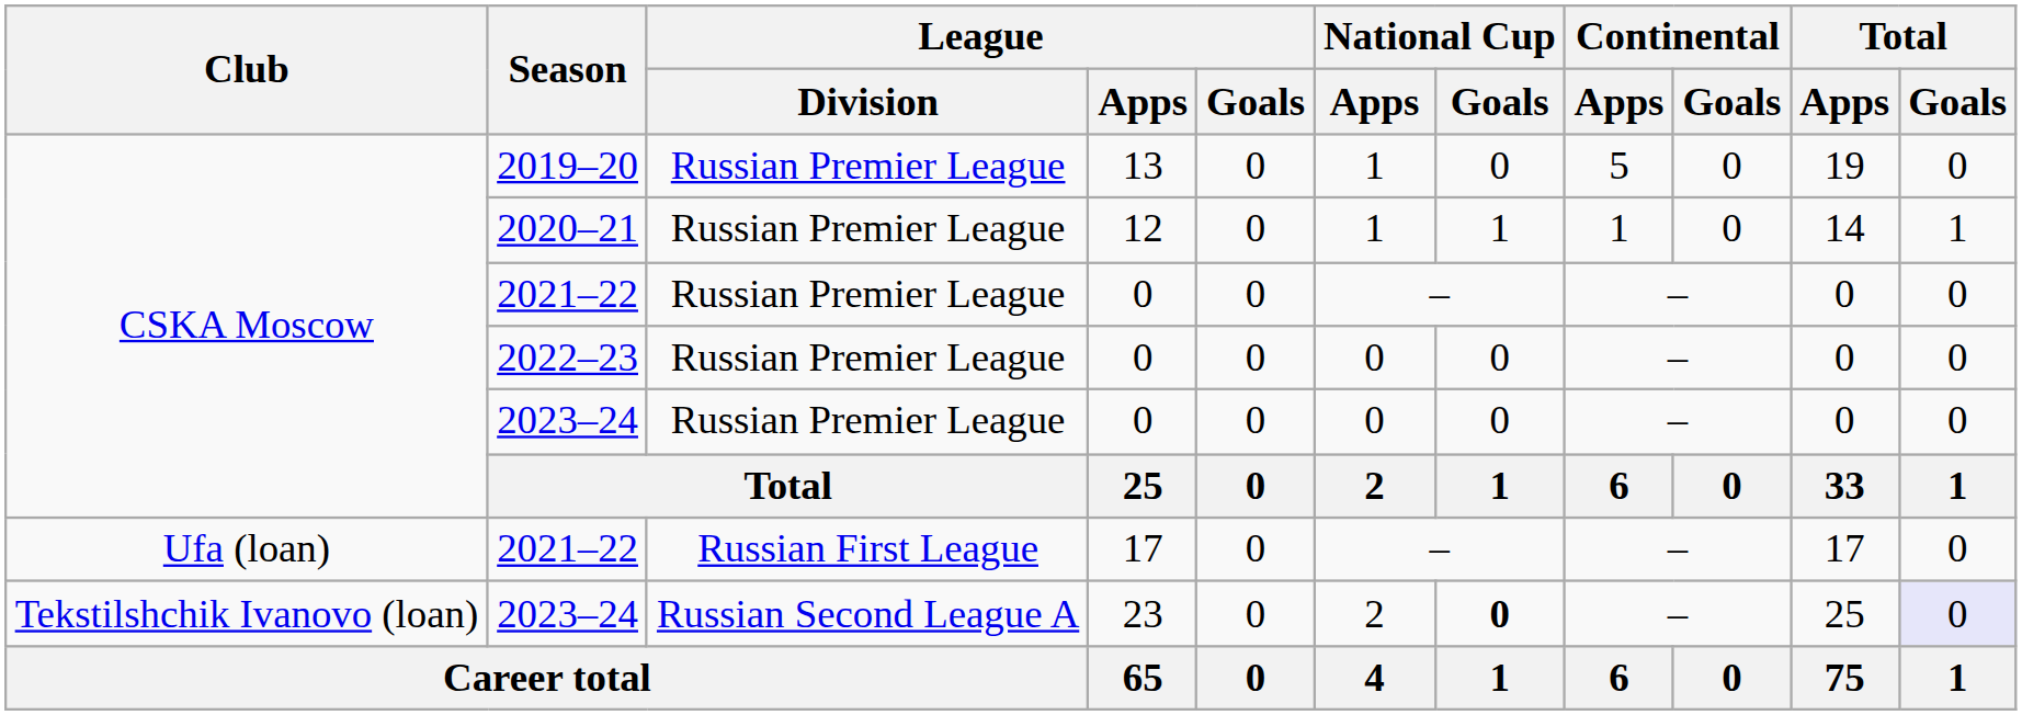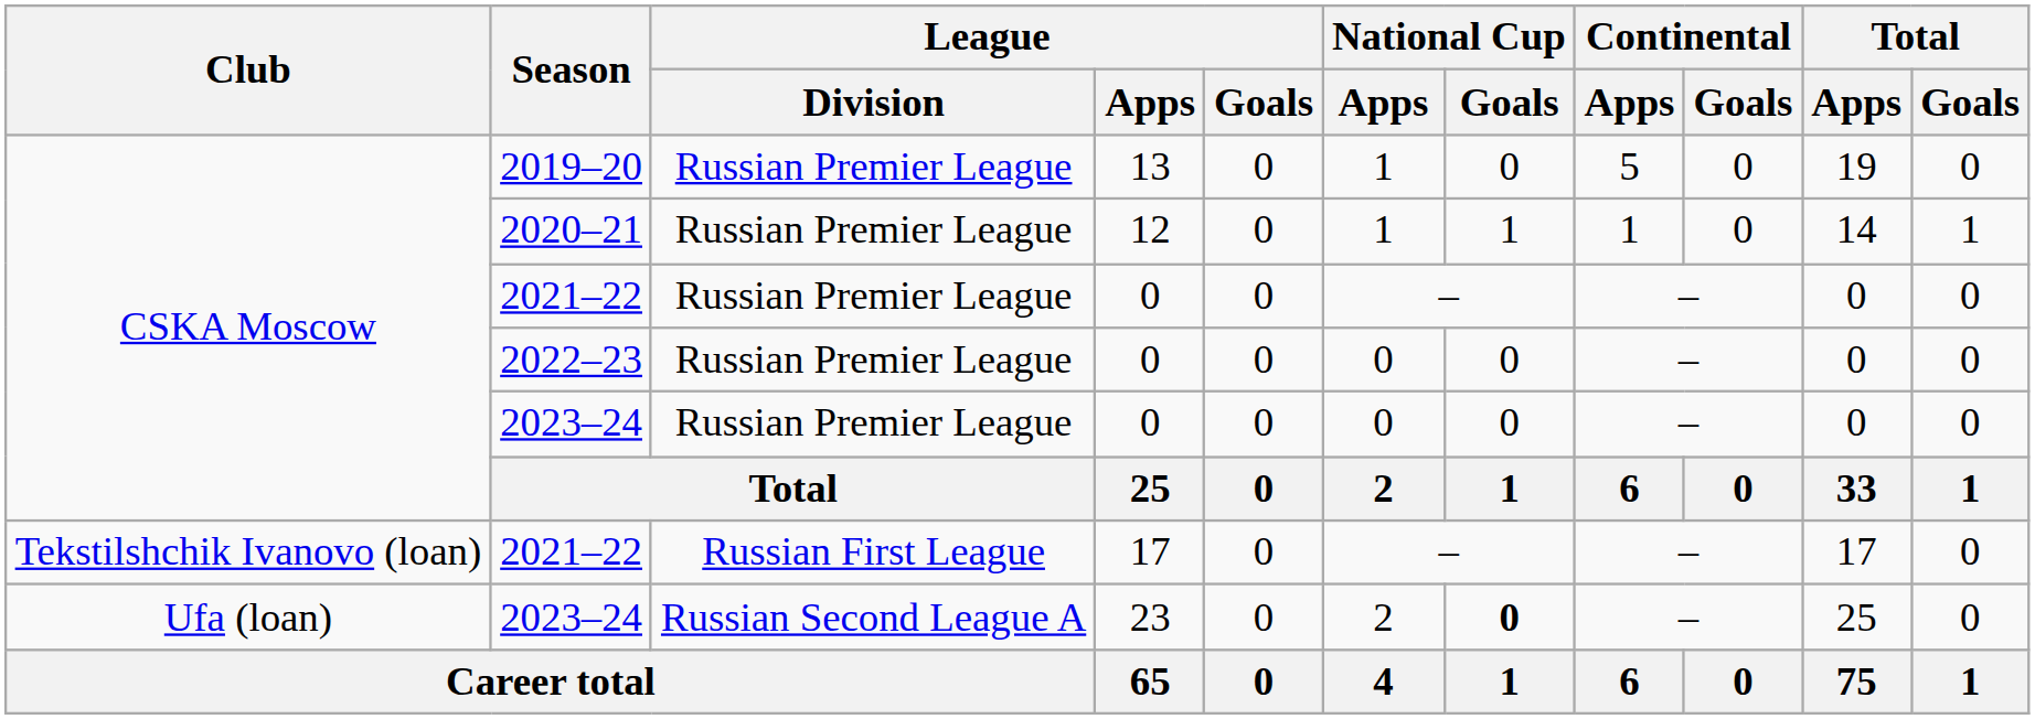 <table class="wikitable" style="text-align: center;">
 <tr>
 <th rowspan="2">Club</th>
 <th rowspan="2">Season</th>
 <th colspan="3">League</th>
 <th colspan="2">National Cup</th>
 <th colspan="2">Continental</th>
 <th colspan="2">Total</th>
 </tr>
 <tr>
 <th>Division</th>
 <th>Apps</th>
 <th>Goals</th>
 <th>Apps</th>
 <th>Goals</th>
 <th>Apps</th>
 <th>Goals</th>
 <th>Apps</th>
 <th>Goals</th>
 </tr>
 <tr>
 <td rowspan="6"><a href='#'>CSKA Moscow</a></td>
 <td><a href='#'>2019–20</a></td>
 <td><a href='#'>Russian Premier League</a></td>
 <td>13</td>
 <td>0</td>
 <td>1</td>
 <td>0</td>
 <td>5</td>
 <td>0</td>
 <td>19</td>
 <td>0</td>
 </tr>
 <tr>
 <td><a href='#'>2020–21</a></td>
 <td>Russian Premier League</td>
 <td>12</td>
 <td>0</td>
 <td>1</td>
 <td>1</td>
 <td>1</td>
 <td>0</td>
 <td>14</td>
 <td>1</td>
 </tr>
 <tr>
 <td><a href='#'>2021–22</a></td>
 <td>Russian Premier League</td>
 <td>0</td>
 <td>0</td>
 <td colspan=2>–</td>
 <td colspan=2>–</td>
 <td>0</td>
 <td>0</td>
 </tr>
 <tr>
 <td><a href='#'>2022–23</a></td>
 <td>Russian Premier League</td>
 <td>0</td>
 <td>0</td>
 <td>0</td>
 <td>0</td>
 <td colspan=2>–</td>
 <td>0</td>
 <td>0</td>
 </tr>
 <tr>
 <td><a href='#'>2023–24</a></td>
 <td>Russian Premier League</td>
 <td>0</td>
 <td>0</td>
 <td>0</td>
 <td>0</td>
 <td colspan=2>–</td>
 <td>0</td>
 <td>0</td>
 </tr>
 <tr>
 <th colspan="2">Total</th>
 <th>25</th>
 <th>0</th>
 <th>2</th>
 <th>1</th>
 <th>6</th>
 <th>0</th>
 <th>33</th>
 <th>1</th>
 </tr>
 <tr>
-<td><a href='#'>Ufa</a> (loan)</td>
+<td><a href='#'>Tekstilshchik Ivanovo</a> (loan)</td>
 <td><a href='#'>2021–22</a></td>
 <td><a href='#'>Russian First League</a></td>
 <td>17</td>
 <td>0</td>
 <td colspan=2>–</td>
 <td colspan=2>–</td>
 <td>17</td>
 <td>0</td>
 </tr>
 <tr>
-<td><a href='#'>Tekstilshchik Ivanovo</a> (loan)</td>
+<td><a href='#'>Ufa</a> (loan)</td>
 <td><a href='#'>2023–24</a></td>
 <td><a href='#'>Russian Second League A</a></td>
 <td>23</td>
 <td>0</td>
 <td>2</td>
 <td><strong>0</strong></td>
 <td colspan=2>–</td>
 <td>25</td>
-<td style="background: lavender;">0</td>
+<td>0</td>
 </tr>
 <tr>
 <th colspan="3">Career total</th>
 <th>65</th>
 <th>0</th>
 <th>4</th>
 <th>1</th>
 <th>6</th>
 <th>0</th>
 <th>75</th>
 <th>1</th>
 </tr>
 </table>
